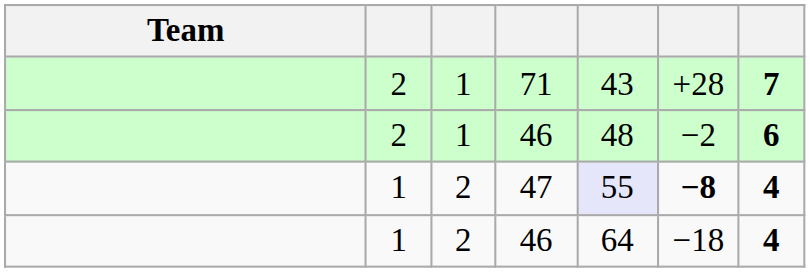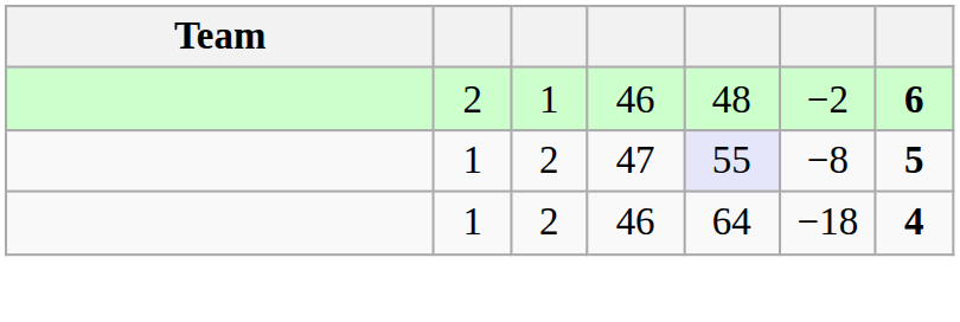 <table class="wikitable" style="text-align:center;">
 <tr>
 <th style="width:10.5em;">Team</th>
 <th style="width:1.5em;"></th>
 <th style="width:1.5em;"></th>
 <th style="width:2.0em;"></th>
 <th style="width:2.0em;"></th>
 <th style="width:2.0em;"></th>
 <th style="width:1.5em;"></th>
-</tr>
-<tr bgcolor=#cfc>
-<td align="left"></td>
-<td>2</td>
-<td>1</td>
-<td>71</td>
-<td>43</td>
-<td>+28</td>
-<td><strong>7</strong></td>
 </tr>
 <tr bgcolor=#cfc>
 <td align="left"></td>
 <td>2</td>
 <td>1</td>
 <td>46</td>
 <td>48</td>
 <td>−2</td>
 <td><strong>6</strong></td>
 </tr>
 <tr>
 <td align="left"></td>
 <td>1</td>
 <td>2</td>
 <td>47</td>
 <td style="background: lavender;">55</td>
-<td><strong>−8</strong></td>
-<td><strong>4</strong></td>
+<td>−8</td>
+<td><strong>5</strong></td>
 </tr>
 <tr>
 <td align="left"></td>
 <td>1</td>
 <td>2</td>
 <td>46</td>
 <td>64</td>
 <td>−18</td>
 <td><strong>4</strong></td>
 </tr>
 </table>
